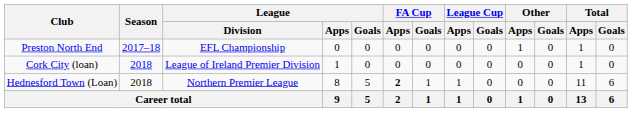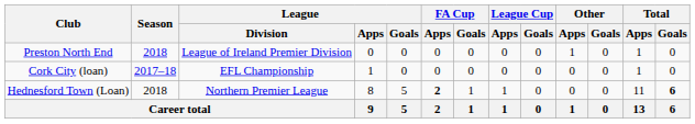 <table class="wikitable" style="text-align:center">
 <tr>
 <th rowspan="2">Club</th>
 <th rowspan="2">Season</th>
 <th colspan="3">League</th>
 <th colspan="2"><a href='#'>FA Cup</a></th>
 <th colspan="2"><a href='#'>League Cup</a></th>
 <th colspan="2">Other</th>
 <th colspan="2">Total</th>
 </tr>
 <tr>
 <th>Division</th>
 <th>Apps</th>
 <th>Goals</th>
 <th>Apps</th>
 <th>Goals</th>
 <th>Apps</th>
 <th>Goals</th>
 <th>Apps</th>
 <th>Goals</th>
 <th>Apps</th>
 <th>Goals</th>
 </tr>
 <tr>
 <td><a href='#'>Preston North End</a></td>
-<td><a href='#'>2017–18</a></td>
-<td><a href='#'>EFL Championship</a></td>
+<td><a href='#'>2018</a></td>
+<td><a href='#'>League of Ireland Premier Division</a></td>
 <td>0</td>
 <td>0</td>
 <td>0</td>
 <td>0</td>
 <td>0</td>
 <td>0</td>
 <td>1</td>
 <td>0</td>
 <td>1</td>
 <td>0</td>
 </tr>
 <tr>
 <td><a href='#'>Cork City</a> (loan)</td>
-<td><a href='#'>2018</a></td>
-<td><a href='#'>League of Ireland Premier Division</a></td>
+<td><a href='#'>2017–18</a></td>
+<td><a href='#'>EFL Championship</a></td>
 <td>1</td>
 <td>0</td>
 <td>0</td>
 <td>0</td>
 <td>0</td>
 <td>0</td>
 <td>0</td>
 <td>0</td>
 <td>1</td>
 <td>0</td>
 </tr>
 <tr>
 <td><a href='#'>Hednesford Town</a> (Loan)</td>
 <td>2018</td>
 <td><a href='#'>Northern Premier League</a></td>
 <td>8</td>
 <td>5</td>
 <td><strong>2</strong></td>
 <td>1</td>
 <td>1</td>
 <td>0</td>
 <td>0</td>
 <td>0</td>
 <td>11</td>
-<td>6</td>
+<td><strong>6</strong></td>
 </tr>
 <tr>
 <th colspan="3">Career total</th>
 <th>9</th>
 <th>5</th>
 <th>2</th>
 <th>1</th>
 <th>1</th>
 <th>0</th>
 <th>1</th>
 <th>0</th>
 <th>13</th>
 <th>6</th>
 </tr>
 </table>
